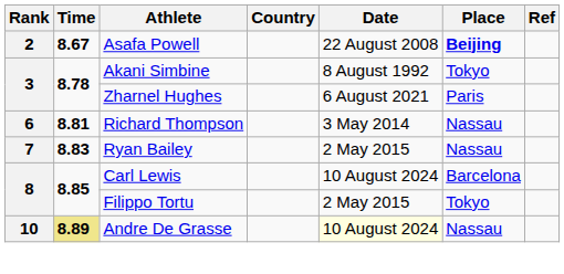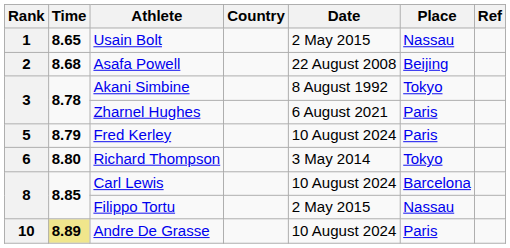 <table class="wikitable">
 <tr>
 <th>Rank</th>
 <th>Time</th>
 <th>Athlete</th>
 <th>Country</th>
 <th>Date</th>
 <th>Place</th>
 <th>Ref</th>
 </tr>
 <tr>
+<th>1</th>
+<td><strong>8.65</strong></td>
+<td><a href='#'>Usain Bolt</a></td>
+<td></td>
+<td>2 May 2015</td>
+<td><a href='#'>Nassau</a></td>
+<td></td>
+</tr>
+<tr>
 <th>2</th>
-<td><strong>8.67</strong></td>
+<td><strong>8.68</strong></td>
 <td><a href='#'>Asafa Powell</a></td>
 <td></td>
 <td>22 August 2008</td>
-<td><strong><a href='#'>Beijing</a></strong></td>
+<td><a href='#'>Beijing</a></td>
 <td></td>
 </tr>
 <tr>
 <th rowspan=2>3</th>
 <td rowspan=2><strong>8.78</strong></td>
 <td><a href='#'>Akani Simbine</a></td>
 <td></td>
 <td>8 August 1992</td>
 <td><a href='#'>Tokyo</a></td>
 <td></td>
 </tr>
 <tr>
 <td><a href='#'>Zharnel Hughes</a></td>
 <td></td>
 <td>6 August 2021</td>
 <td><a href='#'>Paris</a></td>
 <td></td>
 </tr>
 <tr>
+<th>5</th>
+<td><strong>8.79</strong></td>
+<td><a href='#'>Fred Kerley</a></td>
+<td></td>
+<td>10 August 2024</td>
+<td><a href='#'>Paris</a></td>
+<td></td>
+</tr>
+<tr>
 <th>6</th>
-<td><strong>8.81</strong></td>
+<td><strong>8.80</strong></td>
 <td><a href='#'>Richard Thompson</a></td>
 <td></td>
 <td>3 May 2014</td>
-<td><a href='#'>Nassau</a></td>
-<td></td>
-</tr>
-<tr>
-<th>7</th>
-<td><strong>8.83</strong></td>
-<td><a href='#'>Ryan Bailey</a></td>
-<td></td>
-<td>2 May 2015</td>
-<td><a href='#'>Nassau</a></td>
+<td><a href='#'>Tokyo</a></td>
 <td></td>
 </tr>
 <tr>
 <th rowspan="2">8</th>
 <td rowspan=2><strong>8.85</strong></td>
 <td><a href='#'>Carl Lewis</a></td>
 <td></td>
 <td>10 August 2024</td>
 <td><a href='#'>Barcelona</a></td>
 <td></td>
 </tr>
 <tr>
 <td><a href='#'>Filippo Tortu</a></td>
 <td></td>
 <td>2 May 2015</td>
-<td><a href='#'>Tokyo</a></td>
+<td><a href='#'>Nassau</a></td>
 <td></td>
 </tr>
 <tr>
 <th>10</th>
 <td style="background: khaki;"><strong>8.89</strong></td>
 <td><a href='#'>Andre De Grasse</a></td>
 <td></td>
-<td style="background: lightyellow;">10 August 2024</td>
-<td><a href='#'>Nassau</a></td>
+<td>10 August 2024</td>
+<td><a href='#'>Paris</a></td>
 <td></td>
 </tr>
 </table>
